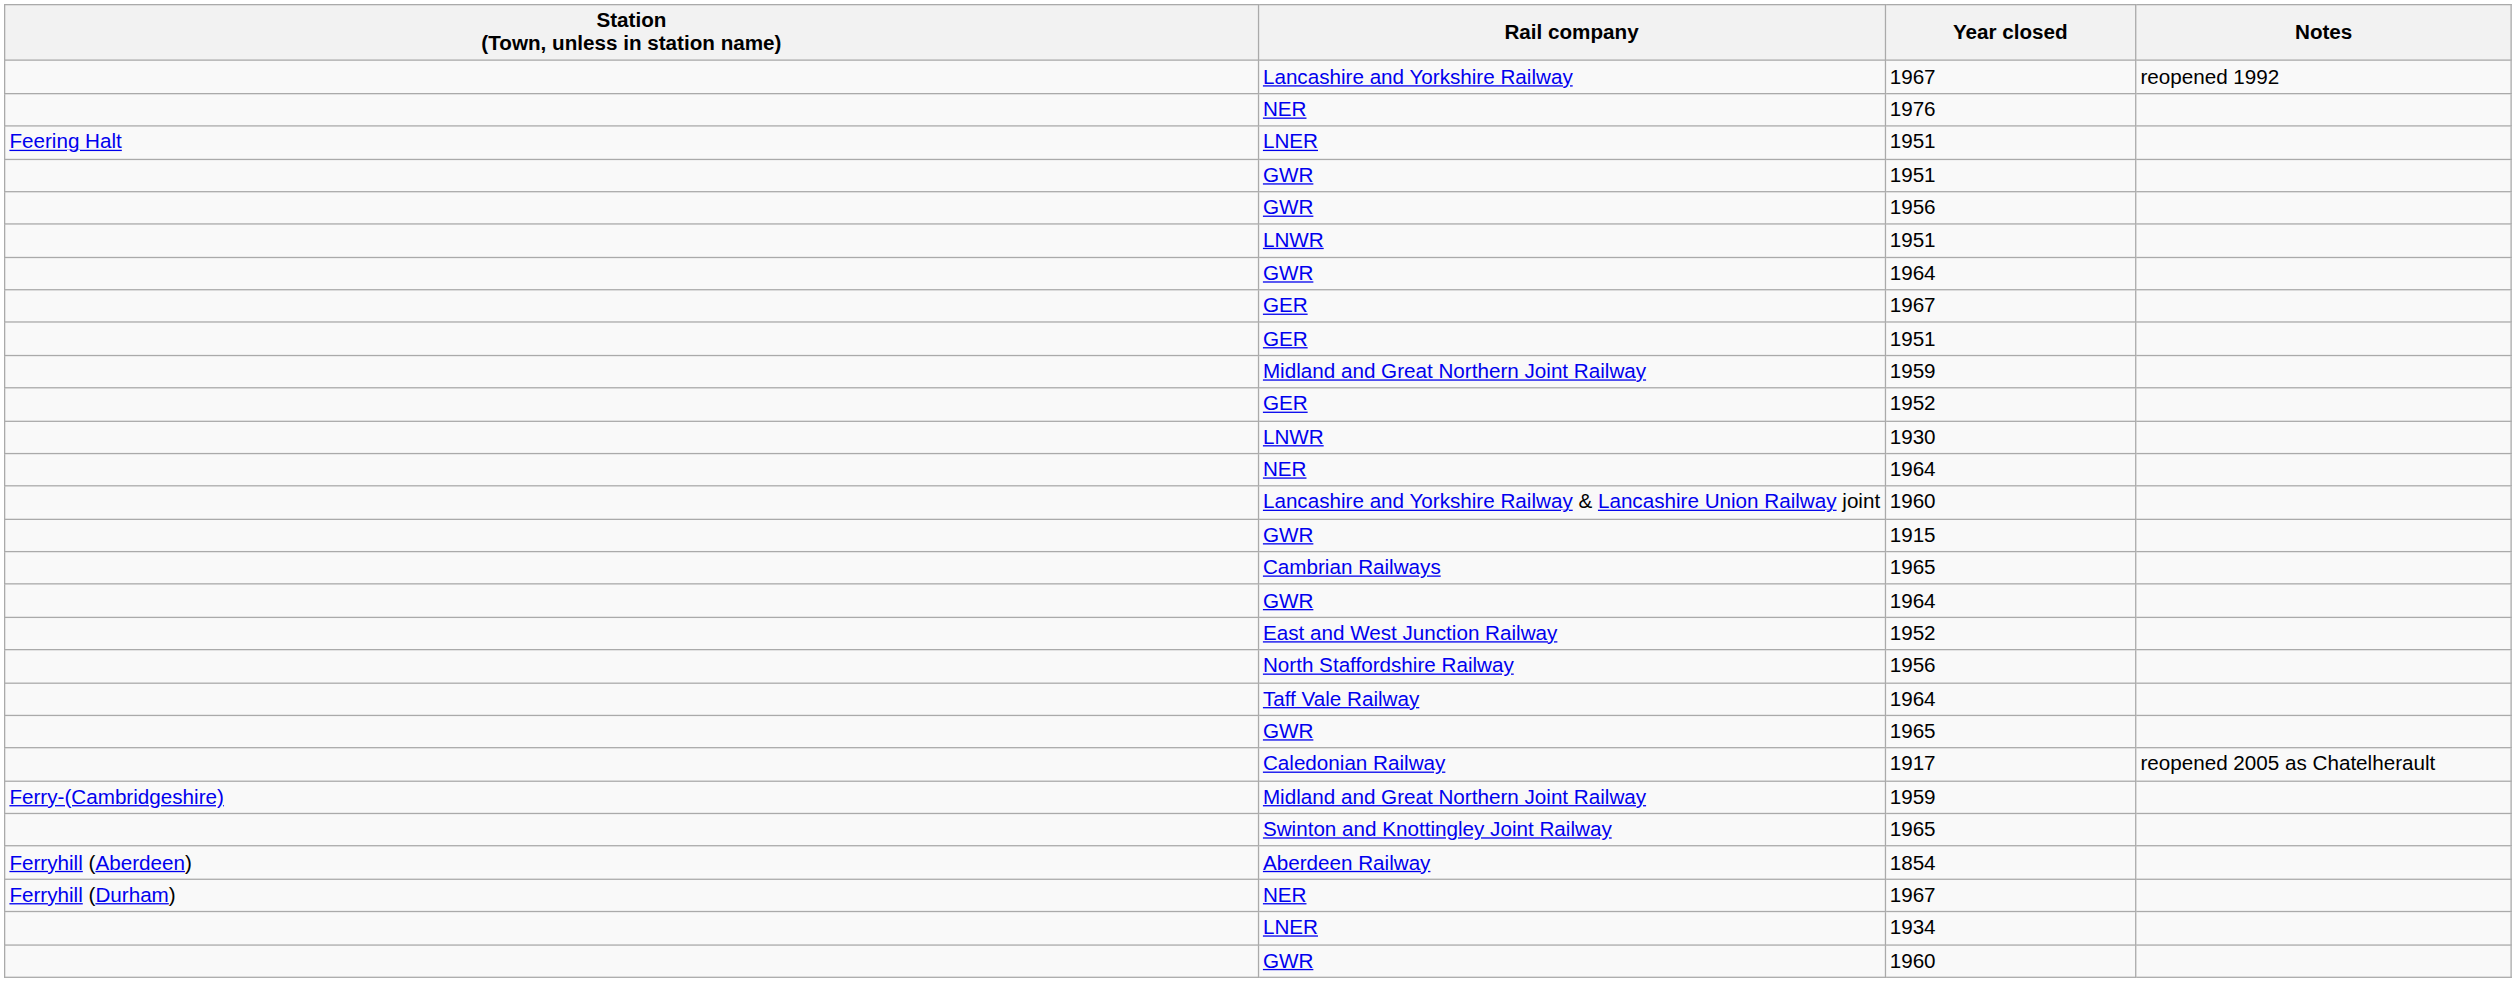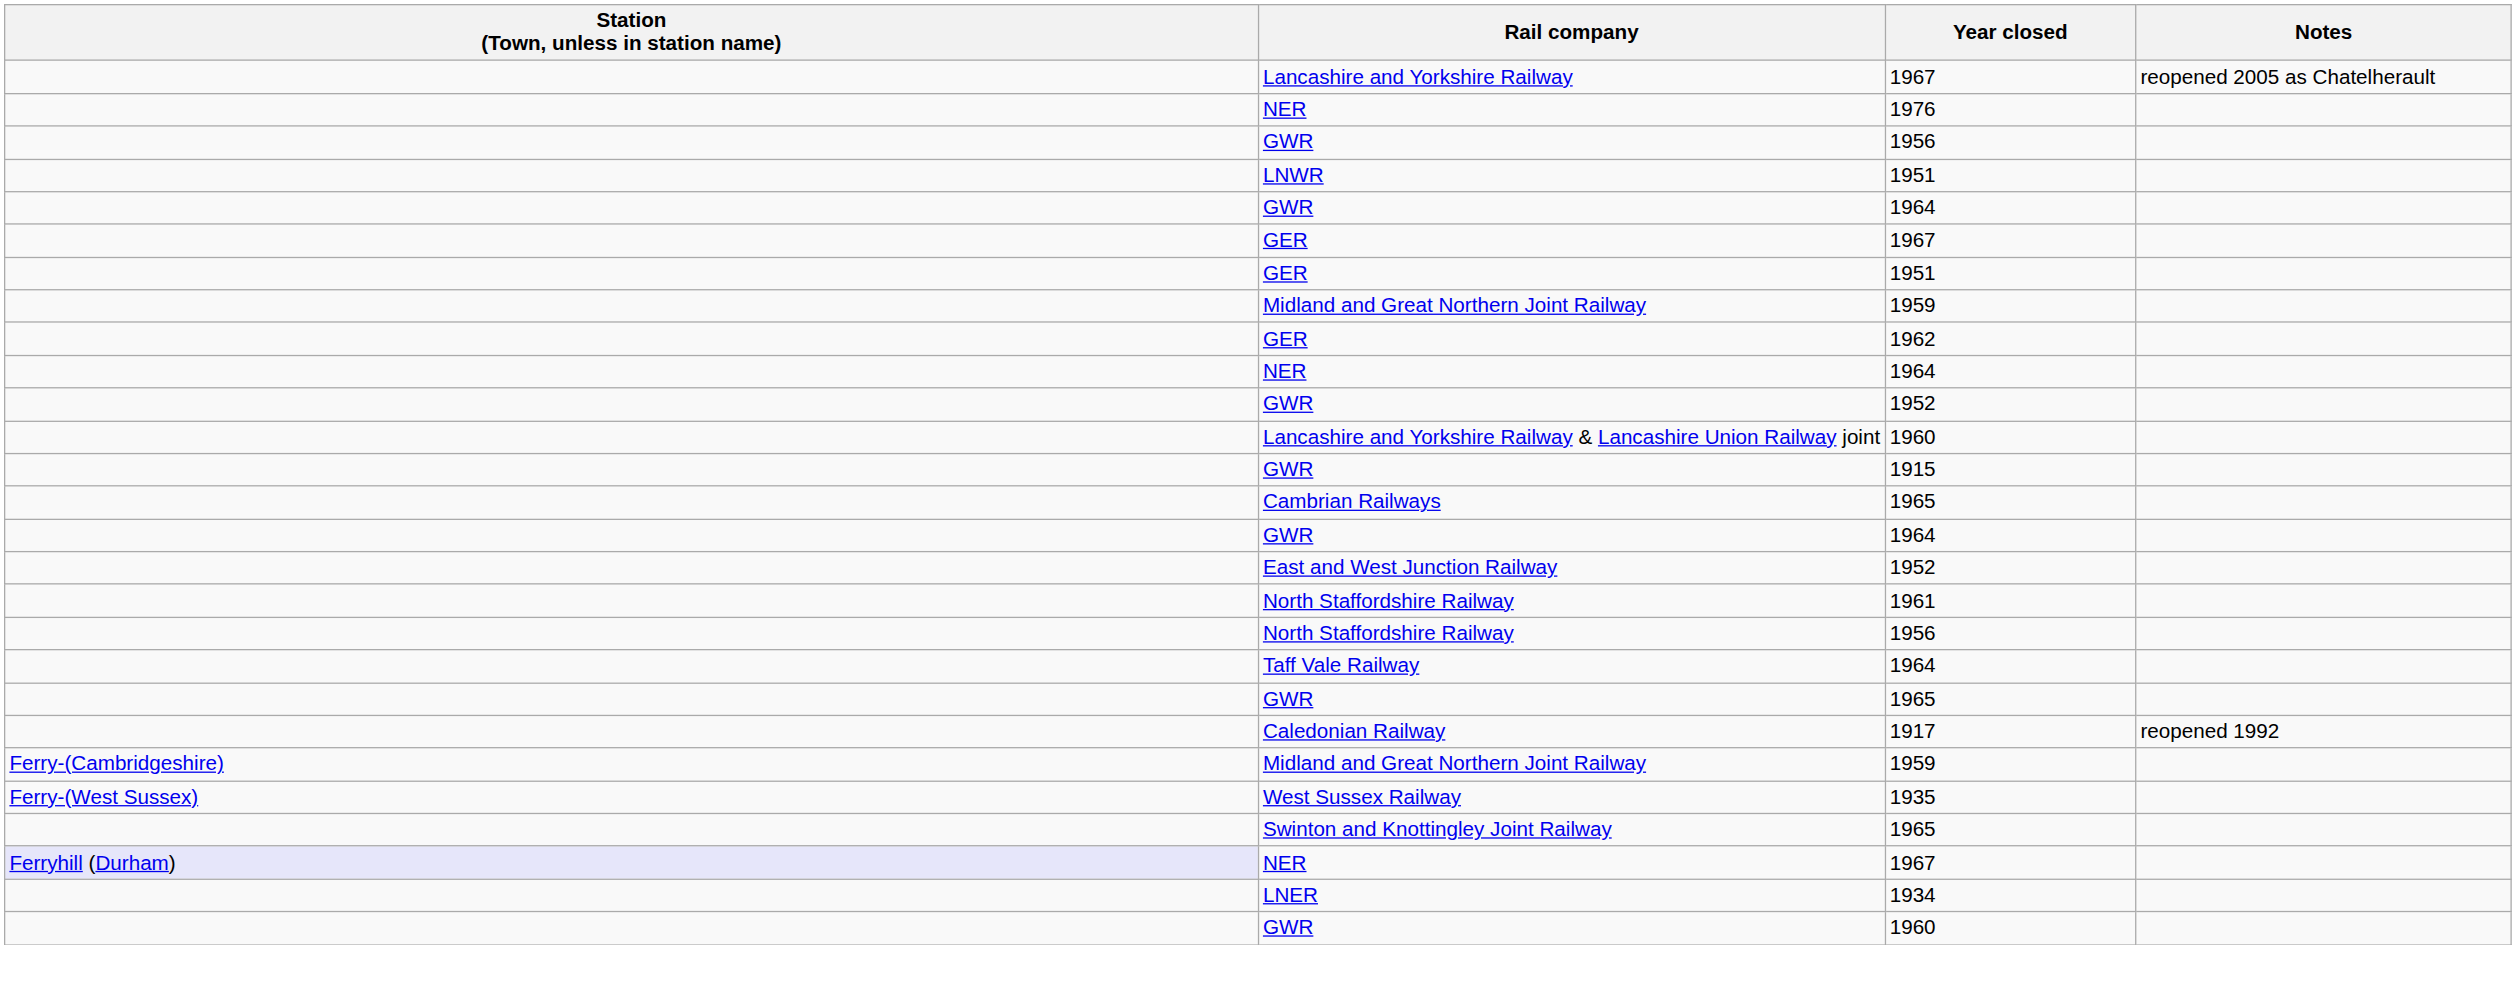 <table class="wikitable sortable">
 <tr>
 <th style="width:50%">Station<br>(Town, unless in station name)</th>
 <th style="width:25%">Rail company</th>
 <th style="width:10%">Year closed</th>
 <th style="width:20%">Notes</th>
 </tr>
 <tr>
 <td></td>
 <td><a href='#'>Lancashire and Yorkshire Railway</a></td>
 <td>1967</td>
-<td>reopened 1992</td>
+<td>reopened 2005 as Chatelherault</td>
 </tr>
 <tr>
 <td></td>
 <td><a href='#'>NER</a></td>
 <td>1976</td>
-<td></td>
-</tr>
-<tr>
-<td><a href='#'>Feering Halt</a></td>
-<td><a href='#'>LNER</a></td>
-<td>1951</td>
-<td></td>
-</tr>
-<tr>
-<td></td>
-<td><a href='#'>GWR</a></td>
-<td>1951</td>
 <td></td>
 </tr>
 <tr>
 <td></td>
 <td><a href='#'>GWR</a></td>
 <td>1956</td>
 <td></td>
 </tr>
 <tr>
 <td></td>
 <td><a href='#'>LNWR</a></td>
 <td>1951</td>
 <td></td>
 </tr>
 <tr>
 <td></td>
 <td><a href='#'>GWR</a></td>
 <td>1964</td>
 <td></td>
 </tr>
 <tr>
 <td></td>
 <td><a href='#'>GER</a></td>
 <td>1967</td>
 <td></td>
 </tr>
 <tr>
 <td></td>
 <td><a href='#'>GER</a></td>
 <td>1951</td>
 <td></td>
 </tr>
 <tr>
 <td></td>
 <td><a href='#'>Midland and Great Northern Joint Railway</a></td>
 <td>1959</td>
 <td></td>
 </tr>
 <tr>
 <td></td>
 <td><a href='#'>GER</a></td>
-<td>1952</td>
-<td></td>
-</tr>
-<tr>
-<td></td>
-<td><a href='#'>LNWR</a></td>
-<td>1930</td>
+<td>1962</td>
 <td></td>
 </tr>
 <tr>
 <td></td>
 <td><a href='#'>NER</a></td>
 <td>1964</td>
+<td></td>
+</tr>
+<tr>
+<td></td>
+<td><a href='#'>GWR</a></td>
+<td>1952</td>
 <td></td>
 </tr>
 <tr>
 <td></td>
 <td><a href='#'>Lancashire and Yorkshire Railway</a> & <a href='#'>Lancashire Union Railway</a> joint</td>
 <td>1960</td>
 <td></td>
 </tr>
 <tr>
 <td></td>
 <td><a href='#'>GWR</a></td>
 <td>1915</td>
 <td></td>
 </tr>
 <tr>
 <td></td>
 <td><a href='#'>Cambrian Railways</a></td>
 <td>1965</td>
 <td></td>
 </tr>
 <tr>
 <td></td>
 <td><a href='#'>GWR</a></td>
 <td>1964</td>
 <td></td>
 </tr>
 <tr>
 <td></td>
 <td><a href='#'>East and West Junction Railway</a></td>
 <td>1952</td>
 <td></td>
 </tr>
 <tr>
 <td></td>
 <td><a href='#'>North Staffordshire Railway</a></td>
+<td>1961</td>
+<td></td>
+</tr>
+<tr>
+<td></td>
+<td><a href='#'>North Staffordshire Railway</a></td>
 <td>1956</td>
 <td></td>
 </tr>
 <tr>
 <td></td>
 <td><a href='#'>Taff Vale Railway</a></td>
 <td>1964</td>
 <td></td>
 </tr>
 <tr>
 <td></td>
 <td><a href='#'>GWR</a></td>
 <td>1965</td>
 <td></td>
 </tr>
 <tr>
 <td></td>
 <td><a href='#'>Caledonian Railway</a></td>
 <td>1917</td>
-<td>reopened 2005 as Chatelherault</td>
+<td>reopened 1992</td>
 </tr>
 <tr>
 <td><a href='#'>Ferry-(Cambridgeshire)</a></td>
 <td><a href='#'>Midland and Great Northern Joint Railway</a></td>
 <td>1959</td>
+<td></td>
+</tr>
+<tr>
+<td><a href='#'>Ferry-(West Sussex)</a></td>
+<td><a href='#'>West Sussex Railway</a></td>
+<td>1935</td>
 <td></td>
 </tr>
 <tr>
 <td></td>
 <td><a href='#'>Swinton and Knottingley Joint Railway</a></td>
 <td>1965</td>
 <td></td>
 </tr>
 <tr>
-<td><a href='#'>Ferryhill</a> (<a href='#'>Aberdeen</a>)</td>
-<td><a href='#'>Aberdeen Railway</a></td>
-<td>1854</td>
-<td></td>
-</tr>
-<tr>
-<td><a href='#'>Ferryhill</a> (<a href='#'>Durham</a>)</td>
+<td style="background: lavender;"><a href='#'>Ferryhill</a> (<a href='#'>Durham</a>)</td>
 <td><a href='#'>NER</a></td>
 <td>1967</td>
 <td></td>
 </tr>
 <tr>
 <td></td>
 <td><a href='#'>LNER</a></td>
 <td>1934</td>
 <td></td>
 </tr>
 <tr>
 <td></td>
 <td><a href='#'>GWR</a></td>
 <td>1960</td>
 <td></td>
 </tr>
 </table>
